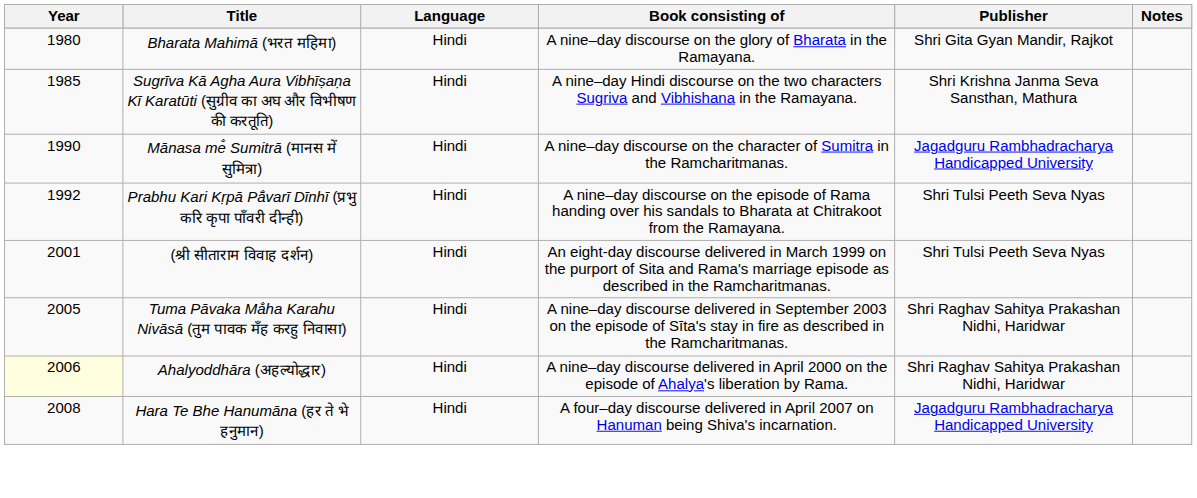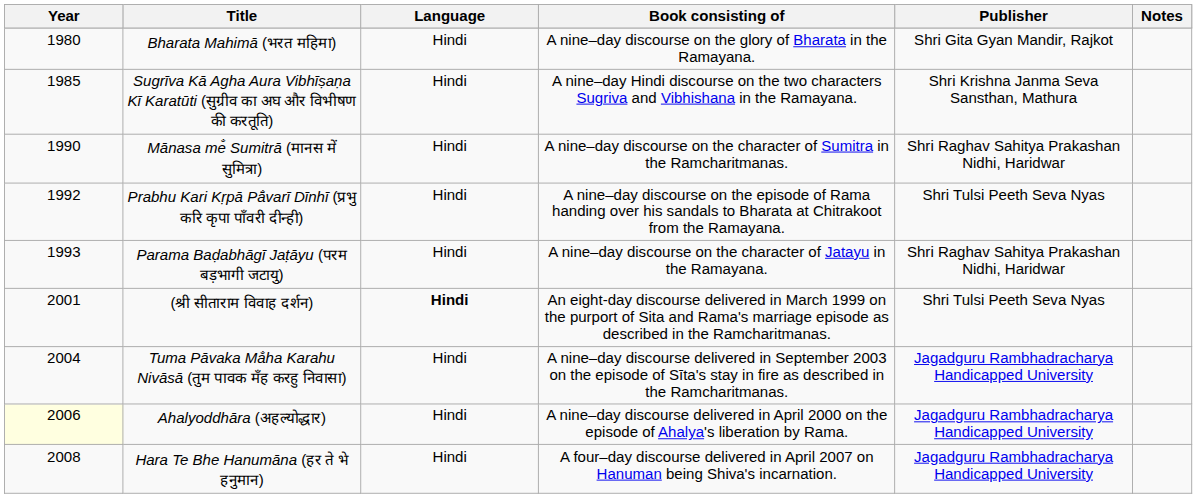 <table class="wikitable sortable" align="center" style="text-align:center;clear:both;" width="100%">
 <tr align="center" bgcolor="#696969">
 <th scope="col" width="10%"><div>Year</div></th>
 <th scope="col" width="20%"><div>Title</div></th>
 <th scope="col" width="15%"><div>Language</div></th>
 <th scope="col" class="unsortable" align="center" width="30%">Book consisting of</th>
 <th scope="col" width="20%"><div>Publisher</div></th>
 <th scope="col" class="unsortable" align="center" width="5%">Notes</th>
 </tr>
 <tr valign="top">
 <td>1980</td>
 <td><em>Bharata Mahimā</em> (भरत महिमा)</td>
 <td>Hindi</td>
 <td>A nine–day discourse on the glory of <a href='#'>Bharata</a> in the Ramayana.</td>
 <td>Shri Gita Gyan Mandir, Rajkot</td>
 <td></td>
 </tr>
 <tr valign="top">
 <td>1985</td>
 <td><em>Sugrīva Kā Agha Aura Vibhīṣaṇa Kī Karatūti</em> (सुग्रीव का अघ और विभीषण की करतूति)</td>
 <td>Hindi</td>
 <td>A nine–day Hindi discourse on the two characters <a href='#'>Sugriva</a> and <a href='#'>Vibhishana</a> in the Ramayana.</td>
 <td>Shri Krishna Janma Seva Sansthan, Mathura</td>
 <td></td>
 </tr>
 <tr valign="top">
 <td>1990</td>
 <td><em>Mānasa me̐ Sumitrā</em> (मानस में सुमित्रा)</td>
 <td>Hindi</td>
 <td>A nine–day discourse on the character of <a href='#'>Sumitra</a> in the Ramcharitmanas.</td>
-<td><a href='#'>Jagadguru Rambhadracharya Handicapped University</a></td>
+<td>Shri Raghav Sahitya Prakashan Nidhi, Haridwar</td>
 <td></td>
 </tr>
 <tr valign="top">
 <td>1992</td>
 <td><em>Prabhu Kari Kṛpā Pā̐varī Dīnhī</em> (प्रभु करि कृपा पाँवरी दीन्ही)</td>
 <td>Hindi</td>
 <td>A nine–day discourse on the episode of Rama handing over his sandals to Bharata at Chitrakoot from the Ramayana.</td>
 <td>Shri Tulsi Peeth Seva Nyas</td>
 <td></td>
 </tr>
 <tr valign="top">
+<td>1993</td>
+<td><em>Parama Baḍabhāgī Jaṭāyu</em> (परम बड़भागी जटायु)</td>
+<td>Hindi</td>
+<td>A nine–day discourse on the character of <a href='#'>Jatayu</a> in the Ramayana.</td>
+<td>Shri Raghav Sahitya Prakashan Nidhi, Haridwar</td>
+<td></td>
+</tr>
+<tr valign="top">
 <td>2001</td>
 <td> (श्री सीताराम विवाह दर्शन)</td>
-<td>Hindi</td>
+<td><strong>Hindi</strong></td>
 <td>An eight-day discourse delivered in March 1999 on the purport of Sita and Rama's marriage episode as described in the Ramcharitmanas.</td>
 <td>Shri Tulsi Peeth Seva Nyas</td>
 <td></td>
 </tr>
 <tr valign="top">
-<td>2005</td>
+<td>2004</td>
 <td><em>Tuma Pāvaka Ma̐ha Karahu Nivāsā</em> (तुम पावक मँह करहु निवासा)</td>
 <td>Hindi</td>
 <td>A nine–day discourse delivered in September 2003 on the episode of Sīta's stay in fire as described in the Ramcharitmanas.</td>
-<td>Shri Raghav Sahitya Prakashan Nidhi, Haridwar</td>
+<td><a href='#'>Jagadguru Rambhadracharya Handicapped University</a></td>
 <td></td>
 </tr>
 <tr valign="top">
 <td style="background: lightyellow;">2006</td>
 <td><em>Ahalyoddhāra</em> (अहल्योद्धार)</td>
 <td>Hindi</td>
 <td>A nine–day discourse delivered in April 2000 on the episode of <a href='#'>Ahalya</a>'s liberation by Rama.</td>
-<td>Shri Raghav Sahitya Prakashan Nidhi, Haridwar</td>
+<td><a href='#'>Jagadguru Rambhadracharya Handicapped University</a></td>
 <td></td>
 </tr>
 <tr valign="top">
 <td>2008</td>
 <td><em>Hara Te Bhe Hanumāna</em> (हर ते भे हनुमान)</td>
 <td>Hindi</td>
 <td>A four–day discourse delivered in April 2007 on <a href='#'>Hanuman</a> being Shiva's incarnation.</td>
 <td><a href='#'>Jagadguru Rambhadracharya Handicapped University</a></td>
 <td></td>
 </tr>
 </table>
